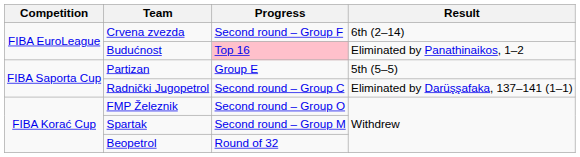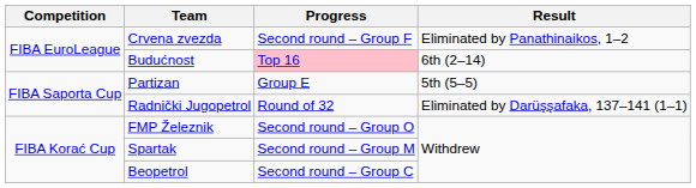 <table class="wikitable">
 <tr>
 <th>Competition</th>
 <th>Team</th>
 <th>Progress</th>
 <th>Result</th>
 </tr>
 <tr>
 <td rowspan=2 align="center"><a href='#'>FIBA EuroLeague</a></td>
 <td><a href='#'>Crvena zvezda</a></td>
 <td><a href='#'>Second round – Group F</a></td>
-<td align="left">6th (2–14)</td>
+<td>Eliminated by  <a href='#'>Panathinaikos</a>, 1–2</td>
 </tr>
 <tr>
 <td><a href='#'>Budućnost</a></td>
 <td style="background: pink;"><a href='#'>Top 16</a></td>
-<td>Eliminated by  <a href='#'>Panathinaikos</a>, 1–2</td>
+<td align="left">6th (2–14)</td>
 </tr>
 <tr>
 <td rowspan=2 align="center"><a href='#'>FIBA Saporta Cup</a></td>
 <td><a href='#'>Partizan</a></td>
 <td><a href='#'>Group E</a></td>
 <td align="left">5th (5–5)</td>
 </tr>
 <tr>
 <td><a href='#'>Radnički Jugopetrol</a></td>
-<td><a href='#'>Second round – Group C</a></td>
+<td><a href='#'>Round of 32</a></td>
 <td>Eliminated by  <a href='#'>Darüşşafaka</a>, 137–141 (1–1)</td>
 </tr>
 <tr>
 <td rowspan="3" align="center"><a href='#'>FIBA Korać Cup</a></td>
 <td><a href='#'>FMP Železnik</a></td>
 <td><a href='#'>Second round – Group O</a></td>
 <td rowspan="3" align="left">Withdrew</td>
 </tr>
 <tr>
 <td><a href='#'>Spartak</a></td>
 <td><a href='#'>Second round – Group M</a></td>
 </tr>
 <tr>
 <td><a href='#'>Beopetrol</a></td>
-<td><a href='#'>Round of 32</a></td>
+<td><a href='#'>Second round – Group C</a></td>
 </tr>
 </table>
